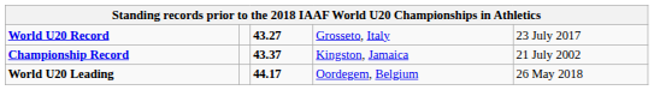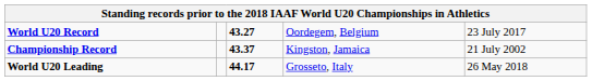 <table class="wikitable" width=65%>
 <tr>
 <th colspan="5">Standing records prior to the 2018 IAAF World U20 Championships in Athletics</th>
 </tr>
 <tr>
 <td><strong><a href='#'>World U20 Record</a></strong></td>
 <td></td>
 <td><strong>43.27</strong></td>
-<td><a href='#'>Grosseto</a>, <a href='#'>Italy</a></td>
+<td><a href='#'>Oordegem</a>, <a href='#'>Belgium</a></td>
 <td>23 July 2017</td>
 </tr>
 <tr>
 <td><strong><a href='#'>Championship Record</a></strong></td>
 <td></td>
 <td><strong>43.37</strong></td>
 <td><a href='#'>Kingston</a>, <a href='#'>Jamaica</a></td>
 <td>21 July 2002</td>
 </tr>
 <tr>
 <td><strong>World U20 Leading</strong></td>
 <td></td>
 <td><strong>44.17</strong></td>
-<td><a href='#'>Oordegem</a>, <a href='#'>Belgium</a></td>
+<td><a href='#'>Grosseto</a>, <a href='#'>Italy</a></td>
 <td>26 May 2018</td>
 </tr>
 </table>
